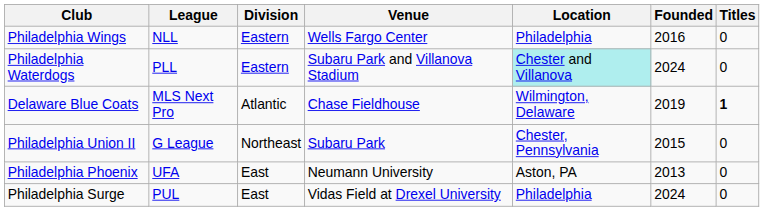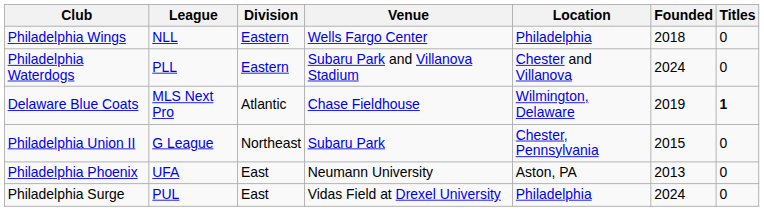 <table class="wikitable">
 <tr>
 <th scope="col">Club</th>
 <th scope="col">League</th>
 <th scope="col">Division</th>
 <th scope="col">Venue</th>
 <th scope="col">Location</th>
 <th scope="col">Founded</th>
 <th scope="col">Titles</th>
 </tr>
 <tr>
 <td><a href='#'>Philadelphia Wings</a></td>
 <td><a href='#'>NLL</a></td>
 <td><a href='#'>Eastern</a></td>
 <td><a href='#'>Wells Fargo Center</a></td>
 <td><a href='#'>Philadelphia</a></td>
-<td>2016</td>
+<td>2018</td>
 <td>0</td>
 </tr>
 <tr>
 <td><a href='#'>Philadelphia Waterdogs</a></td>
 <td><a href='#'>PLL</a></td>
 <td><a href='#'>Eastern</a></td>
 <td><a href='#'>Subaru Park</a> and <a href='#'>Villanova Stadium</a></td>
-<td style="background: paleturquoise;"><a href='#'>Chester</a> and <a href='#'>Villanova</a></td>
+<td><a href='#'>Chester</a> and <a href='#'>Villanova</a></td>
 <td>2024</td>
 <td>0</td>
 </tr>
 <tr>
 <td><a href='#'>Delaware Blue Coats</a></td>
 <td><a href='#'>MLS Next Pro</a></td>
 <td>Atlantic</td>
 <td><a href='#'>Chase Fieldhouse</a></td>
 <td><a href='#'>Wilmington, Delaware</a></td>
 <td>2019</td>
 <td><strong>1</strong></td>
 </tr>
 <tr>
 <td><a href='#'>Philadelphia Union II</a></td>
 <td><a href='#'>G League</a></td>
 <td>Northeast</td>
 <td><a href='#'>Subaru Park</a></td>
 <td><a href='#'>Chester, Pennsylvania</a></td>
 <td>2015</td>
 <td>0</td>
 </tr>
 <tr>
 <td><a href='#'>Philadelphia Phoenix</a></td>
 <td><a href='#'>UFA</a></td>
 <td>East</td>
 <td>Neumann University</td>
 <td>Aston, PA</td>
 <td>2013</td>
 <td>0</td>
 </tr>
 <tr>
 <td>Philadelphia Surge</td>
 <td><a href='#'>PUL</a></td>
 <td>East</td>
 <td>Vidas Field at <a href='#'>Drexel University</a></td>
 <td><a href='#'>Philadelphia</a></td>
 <td>2024</td>
 <td>0</td>
 </tr>
 </table>
